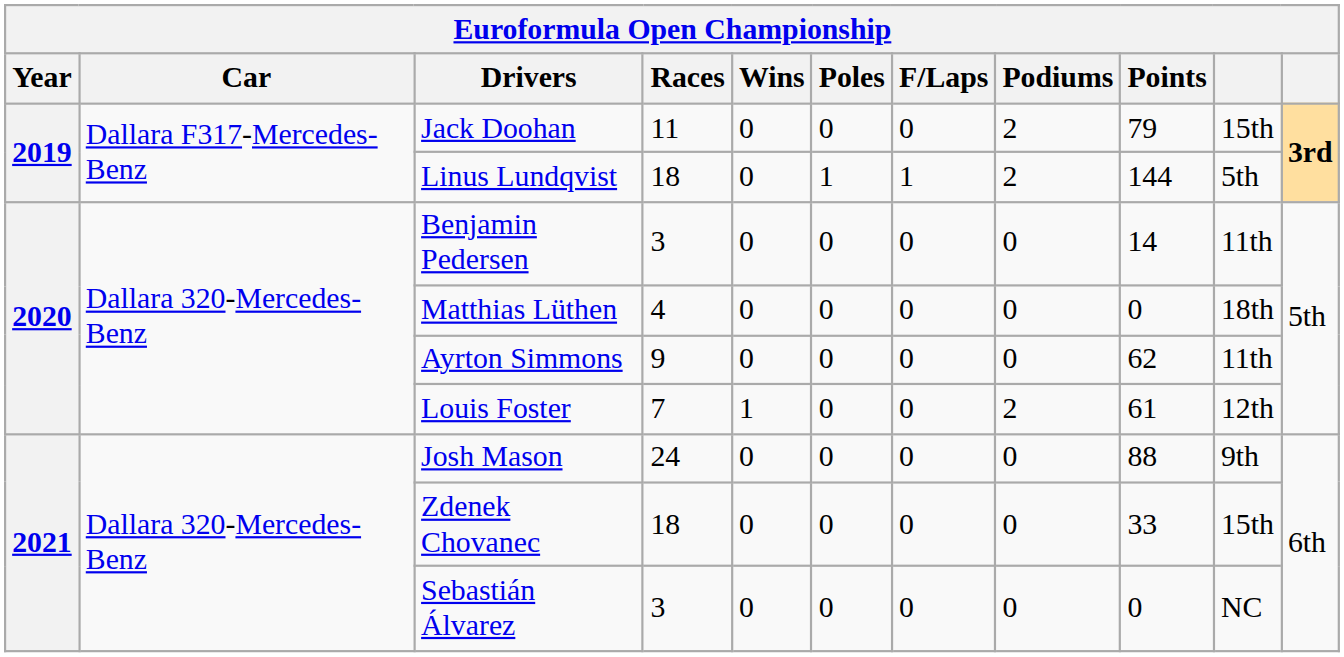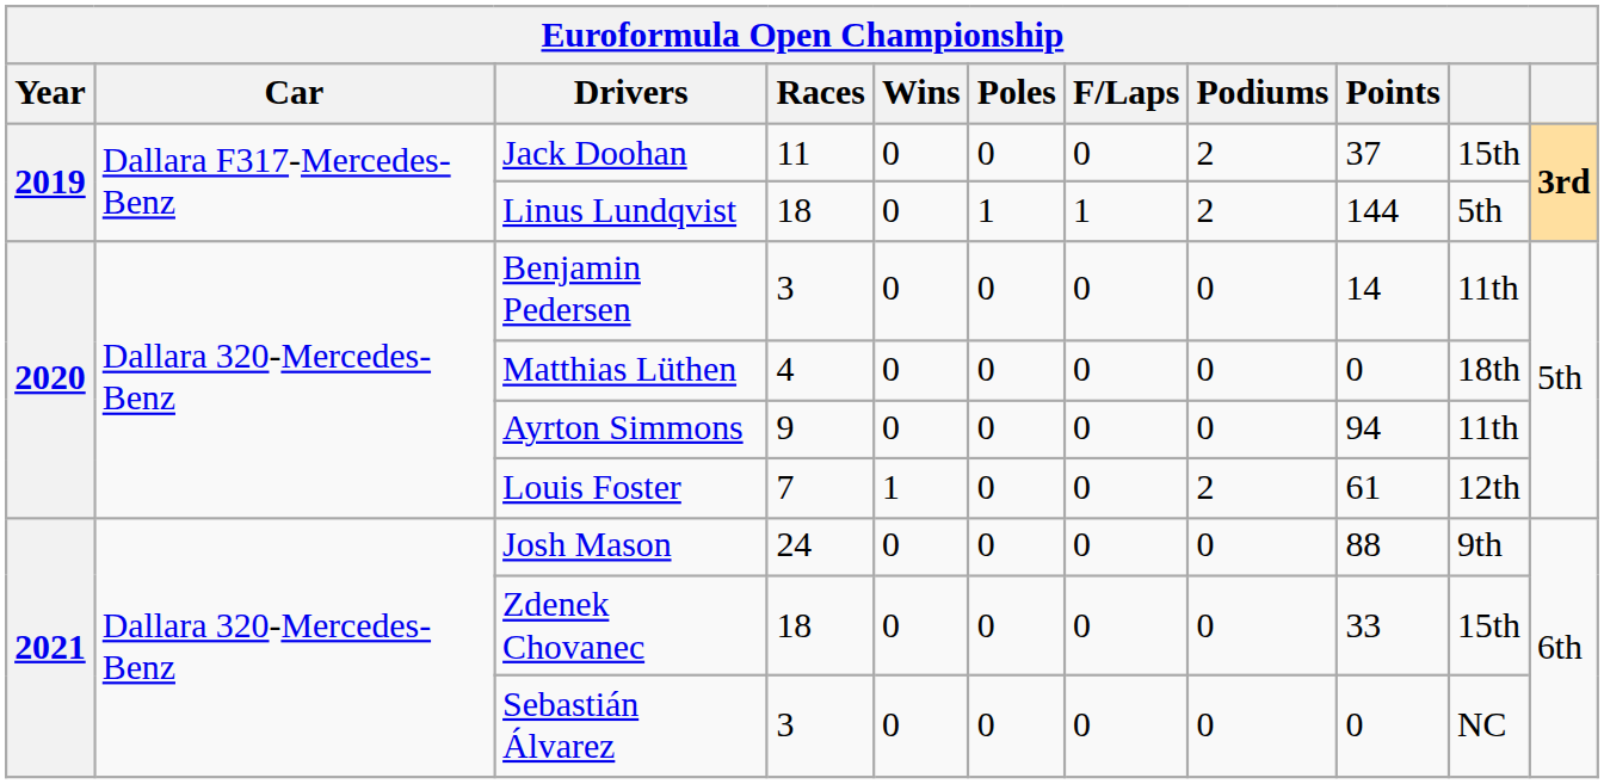 <table class="wikitable" style="font-size:85%">
 <tr>
 <th colspan="11" align="center"><a href='#'>Euroformula Open Championship</a></th>
 </tr>
 <tr>
 <th>Year</th>
 <th>Car</th>
 <th>Drivers</th>
 <th>Races</th>
 <th>Wins</th>
 <th>Poles</th>
 <th>F/Laps</th>
 <th>Podiums</th>
 <th>Points</th>
 <th></th>
 <th></th>
 </tr>
 <tr>
 <th rowspan=2><a href='#'>2019</a></th>
 <td rowspan=2><a href='#'>Dallara F317</a>-<a href='#'>Mercedes-Benz</a></td>
 <td> <a href='#'>Jack Doohan</a></td>
 <td>11</td>
 <td>0</td>
 <td>0</td>
 <td>0</td>
 <td>2</td>
-<td>79</td>
+<td>37</td>
 <td>15th</td>
 <td rowspan=2 style="background:#FFDF9F;"><strong>3rd</strong></td>
 </tr>
 <tr>
 <td> <a href='#'>Linus Lundqvist</a></td>
 <td>18</td>
 <td>0</td>
 <td>1</td>
 <td>1</td>
 <td>2</td>
 <td>144</td>
 <td>5th</td>
 </tr>
 <tr>
 <th rowspan=4><a href='#'>2020</a></th>
 <td rowspan=4><a href='#'>Dallara 320</a>-<a href='#'>Mercedes-Benz</a></td>
 <td> <a href='#'>Benjamin Pedersen</a></td>
 <td>3</td>
 <td>0</td>
 <td>0</td>
 <td>0</td>
 <td>0</td>
 <td>14</td>
 <td>11th</td>
 <td rowspan=4>5th</td>
 </tr>
 <tr>
 <td> <a href='#'>Matthias Lüthen</a></td>
 <td>4</td>
 <td>0</td>
 <td>0</td>
 <td>0</td>
 <td>0</td>
 <td>0</td>
 <td>18th</td>
 </tr>
 <tr>
 <td> <a href='#'>Ayrton Simmons</a></td>
 <td>9</td>
 <td>0</td>
 <td>0</td>
 <td>0</td>
 <td>0</td>
-<td>62</td>
+<td>94</td>
 <td>11th</td>
 </tr>
 <tr>
 <td> <a href='#'>Louis Foster</a></td>
 <td>7</td>
 <td>1</td>
 <td>0</td>
 <td>0</td>
 <td>2</td>
 <td>61</td>
 <td>12th</td>
 </tr>
 <tr>
 <th rowspan="3"><a href='#'>2021</a></th>
 <td rowspan="3"><a href='#'>Dallara 320</a>-<a href='#'>Mercedes-Benz</a></td>
 <td> <a href='#'>Josh Mason</a></td>
 <td>24</td>
 <td>0</td>
 <td>0</td>
 <td>0</td>
 <td>0</td>
 <td>88</td>
 <td>9th</td>
 <td rowspan="3">6th</td>
 </tr>
 <tr>
 <td> <a href='#'>Zdenek Chovanec</a></td>
 <td>18</td>
 <td>0</td>
 <td>0</td>
 <td>0</td>
 <td>0</td>
 <td>33</td>
 <td>15th</td>
 </tr>
 <tr>
 <td> <a href='#'>Sebastián Álvarez</a></td>
 <td>3</td>
 <td>0</td>
 <td>0</td>
 <td>0</td>
 <td>0</td>
 <td>0</td>
 <td>NC</td>
 </tr>
 </table>
